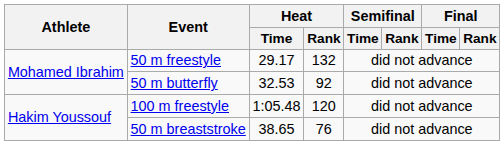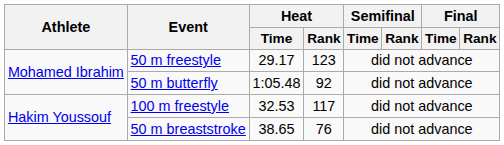 <table class="wikitable" style="text-align:center; font-size:90%">
 <tr>
 <th rowspan="2">Athlete</th>
 <th rowspan="2">Event</th>
 <th colspan="2">Heat</th>
 <th colspan="2">Semifinal</th>
 <th colspan="2">Final</th>
 </tr>
 <tr style="font-size:95%">
 <th>Time</th>
 <th>Rank</th>
 <th>Time</th>
 <th>Rank</th>
 <th>Time</th>
 <th>Rank</th>
 </tr>
 <tr>
 <td align=left rowspan=2><a href='#'>Mohamed Ibrahim</a></td>
 <td align=left><a href='#'>50 m freestyle</a></td>
 <td>29.17</td>
-<td>132</td>
+<td>123</td>
 <td colspan=4>did not advance</td>
 </tr>
 <tr>
 <td align=left><a href='#'>50 m butterfly</a></td>
-<td>32.53</td>
+<td>1:05.48</td>
 <td>92</td>
 <td colspan=4>did not advance</td>
 </tr>
 <tr>
 <td align=left rowspan=2><a href='#'>Hakim Youssouf</a></td>
 <td align=left><a href='#'>100 m freestyle</a></td>
-<td>1:05.48</td>
-<td>120</td>
+<td>32.53</td>
+<td>117</td>
 <td colspan=4>did not advance</td>
 </tr>
 <tr>
 <td align=left><a href='#'>50 m breaststroke</a></td>
 <td>38.65</td>
 <td>76</td>
 <td colspan=4>did not advance</td>
 </tr>
 </table>
